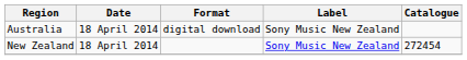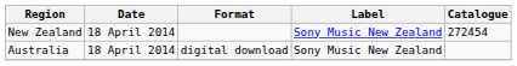 <table class="wikitable plainrowheaders">
 <tr>
 <th scope="col">Region</th>
 <th scope="col">Date</th>
 <th scope="col">Format</th>
 <th scope="col">Label</th>
 <th scope="col">Catalogue</th>
 </tr>
 <tr>
+<td>New Zealand</td>
+<td>18 April 2014</td>
+<td></td>
+<td><a href='#'>Sony Music New Zealand</a></td>
+<td>272454</td>
+</tr>
+<tr>
 <td>Australia</td>
 <td>18 April 2014</td>
 <td>digital download</td>
 <td>Sony Music New Zealand</td>
 <td></td>
 </tr>
 <tr>
-<td>New Zealand</td>
-<td>18 April 2014</td>
-<td></td>
-<td><a href='#'>Sony Music New Zealand</a></td>
-<td>272454</td>
-</tr>
-<tr>
 </tr>
 </table>
